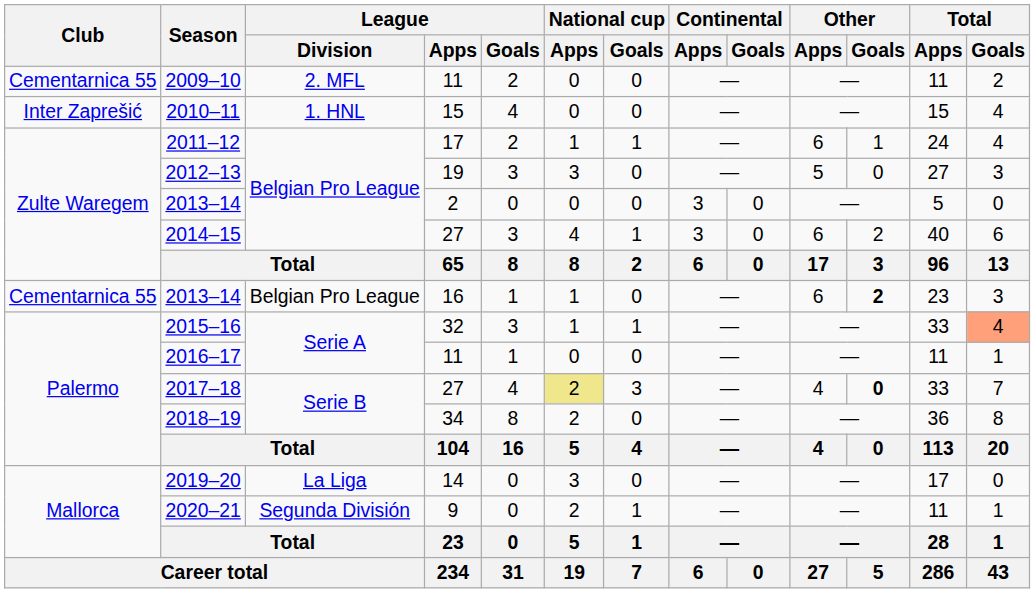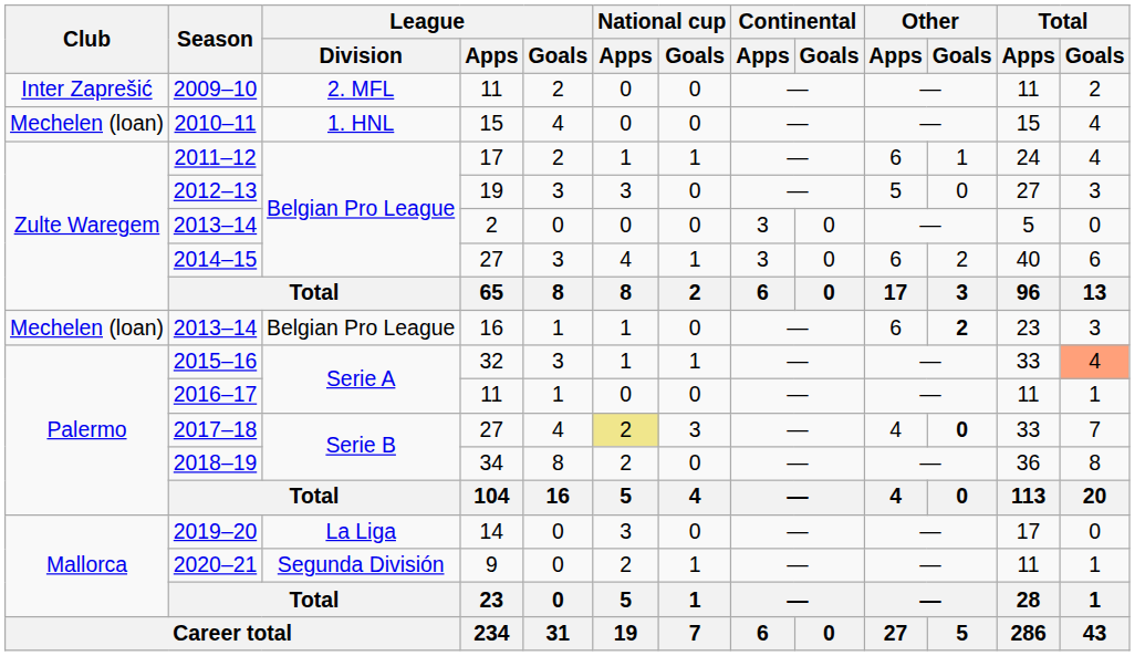 <table class="wikitable" style="text-align: center">
 <tr>
 <th rowspan="2">Club</th>
 <th rowspan="2">Season</th>
 <th colspan="3">League</th>
 <th colspan="2">National cup</th>
 <th colspan="2">Continental</th>
 <th colspan="2">Other</th>
 <th colspan="2">Total</th>
 </tr>
 <tr>
 <th>Division</th>
 <th>Apps</th>
 <th>Goals</th>
 <th>Apps</th>
 <th>Goals</th>
 <th>Apps</th>
 <th>Goals</th>
 <th>Apps</th>
 <th>Goals</th>
 <th>Apps</th>
 <th>Goals</th>
 </tr>
 <tr>
-<td><a href='#'>Cementarnica 55</a></td>
+<td><a href='#'>Inter Zaprešić</a></td>
 <td><a href='#'>2009–10</a></td>
 <td><a href='#'>2. MFL</a></td>
 <td>11</td>
 <td>2</td>
 <td>0</td>
 <td>0</td>
 <td colspan="2">—</td>
 <td colspan="2">—</td>
 <td>11</td>
 <td>2</td>
 </tr>
 <tr>
-<td><a href='#'>Inter Zaprešić</a></td>
+<td><a href='#'>Mechelen</a> (loan)</td>
 <td><a href='#'>2010–11</a></td>
 <td><a href='#'>1. HNL</a></td>
 <td>15</td>
 <td>4</td>
 <td>0</td>
 <td>0</td>
 <td colspan="2">—</td>
 <td colspan="2">—</td>
 <td>15</td>
 <td>4</td>
 </tr>
 <tr>
 <td rowspan="5"><a href='#'>Zulte Waregem</a></td>
 <td><a href='#'>2011–12</a></td>
 <td rowspan="4"><a href='#'>Belgian Pro League</a></td>
 <td>17</td>
 <td>2</td>
 <td>1</td>
 <td>1</td>
 <td colspan="2">—</td>
 <td>6</td>
 <td>1</td>
 <td>24</td>
 <td>4</td>
 </tr>
 <tr>
 <td><a href='#'>2012–13</a></td>
 <td>19</td>
 <td>3</td>
 <td>3</td>
 <td>0</td>
 <td colspan="2">—</td>
 <td>5</td>
 <td>0</td>
 <td>27</td>
 <td>3</td>
 </tr>
 <tr>
 <td><a href='#'>2013–14</a></td>
 <td>2</td>
 <td>0</td>
 <td>0</td>
 <td>0</td>
 <td>3</td>
 <td>0</td>
 <td colspan="2">—</td>
 <td>5</td>
 <td>0</td>
 </tr>
 <tr>
 <td><a href='#'>2014–15</a></td>
 <td>27</td>
 <td>3</td>
 <td>4</td>
 <td>1</td>
 <td>3</td>
 <td>0</td>
 <td>6</td>
 <td>2</td>
 <td>40</td>
 <td>6</td>
 </tr>
 <tr>
 <th colspan="2">Total</th>
 <th>65</th>
 <th>8</th>
 <th>8</th>
 <th>2</th>
 <th>6</th>
 <th>0</th>
 <th>17</th>
 <th>3</th>
 <th>96</th>
 <th>13</th>
 </tr>
 <tr>
-<td><a href='#'>Cementarnica 55</a></td>
+<td><a href='#'>Mechelen</a> (loan)</td>
 <td><a href='#'>2013–14</a></td>
 <td>Belgian Pro League</td>
 <td>16</td>
 <td>1</td>
 <td>1</td>
 <td>0</td>
 <td colspan="2">—</td>
 <td>6</td>
 <td><strong>2</strong></td>
 <td>23</td>
 <td>3</td>
 </tr>
 <tr>
 <td rowspan="5"><a href='#'>Palermo</a></td>
 <td><a href='#'>2015–16</a></td>
 <td rowspan="2"><a href='#'>Serie A</a></td>
 <td>32</td>
 <td>3</td>
 <td>1</td>
 <td>1</td>
 <td colspan="2">—</td>
 <td colspan="2">—</td>
 <td>33</td>
 <td style="background: lightsalmon;">4</td>
 </tr>
 <tr>
 <td><a href='#'>2016–17</a></td>
 <td>11</td>
 <td>1</td>
 <td>0</td>
 <td>0</td>
 <td colspan="2">—</td>
 <td colspan="2">—</td>
 <td>11</td>
 <td>1</td>
 </tr>
 <tr>
 <td><a href='#'>2017–18</a></td>
 <td rowspan="2"><a href='#'>Serie B</a></td>
 <td>27</td>
 <td>4</td>
 <td style="background: khaki;">2</td>
 <td>3</td>
 <td colspan="2">—</td>
 <td>4</td>
 <td><strong>0</strong></td>
 <td>33</td>
 <td>7</td>
 </tr>
 <tr>
 <td><a href='#'>2018–19</a></td>
 <td>34</td>
 <td>8</td>
 <td>2</td>
 <td>0</td>
 <td colspan="2">—</td>
 <td colspan="2">—</td>
 <td>36</td>
 <td>8</td>
 </tr>
 <tr>
 <th colspan="2">Total</th>
 <th>104</th>
 <th>16</th>
 <th>5</th>
 <th>4</th>
 <th colspan="2">—</th>
 <th>4</th>
 <th>0</th>
 <th>113</th>
 <th>20</th>
 </tr>
 <tr>
 <td rowspan="3"><a href='#'>Mallorca</a></td>
 <td><a href='#'>2019–20</a></td>
 <td><a href='#'>La Liga</a></td>
 <td>14</td>
 <td>0</td>
 <td>3</td>
 <td>0</td>
 <td colspan="2">—</td>
 <td colspan="2">—</td>
 <td>17</td>
 <td>0</td>
 </tr>
 <tr>
 <td><a href='#'>2020–21</a></td>
 <td><a href='#'>Segunda División</a></td>
 <td>9</td>
 <td>0</td>
 <td>2</td>
 <td>1</td>
 <td colspan="2">—</td>
 <td colspan="2">—</td>
 <td>11</td>
 <td>1</td>
 </tr>
 <tr>
 <th colspan="2">Total</th>
 <th>23</th>
 <th>0</th>
 <th>5</th>
 <th>1</th>
 <th colspan="2">—</th>
 <th colspan="2">—</th>
 <th>28</th>
 <th>1</th>
 </tr>
 <tr>
 <th colspan="3">Career total</th>
 <th>234</th>
 <th>31</th>
 <th>19</th>
 <th>7</th>
 <th>6</th>
 <th>0</th>
 <th>27</th>
 <th>5</th>
 <th>286</th>
 <th>43</th>
 </tr>
 </table>
